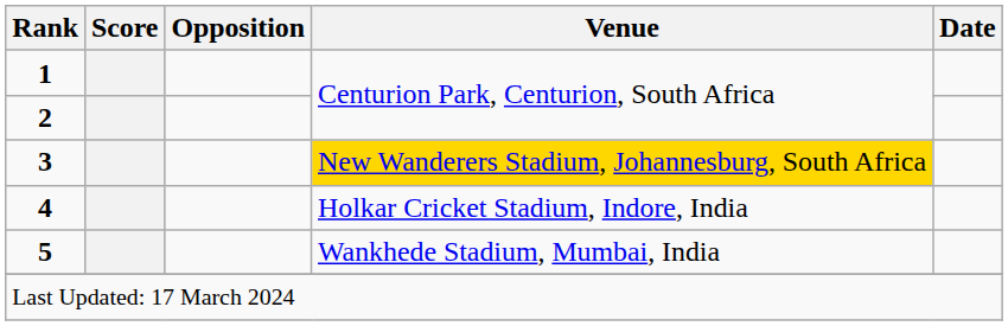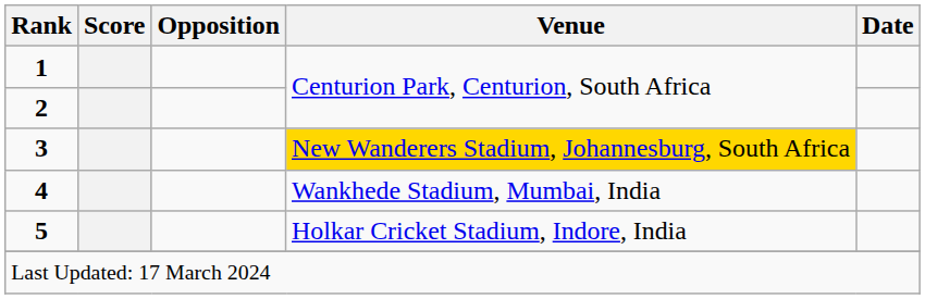 <table class="wikitable plainrowheaders sortable">
 <tr>
 <th scope=col>Rank</th>
 <th scope=col>Score</th>
 <th scope=col>Opposition</th>
 <th scope=col>Venue</th>
 <th scope=col>Date</th>
 </tr>
 <tr>
 <td align=center><strong>1</strong></td>
 <th scope=row style=text-align:center;></th>
 <td></td>
 <td rowspan=2><a href='#'>Centurion Park</a>, <a href='#'>Centurion</a>, South Africa</td>
 <td></td>
 </tr>
 <tr>
 <td align=center><strong>2</strong></td>
 <th scope=row style=text-align:center;></th>
 <td></td>
 <td></td>
 </tr>
 <tr>
 <td align=center><strong>3</strong></td>
 <th scope=row style=text-align:center;></th>
 <td></td>
 <td style="background: gold;"><a href='#'>New Wanderers Stadium</a>, <a href='#'>Johannesburg</a>, South Africa</td>
 <td></td>
 </tr>
 <tr>
 <td align=center><strong>4</strong></td>
 <th scope=row style=text-align:center;></th>
 <td></td>
-<td><a href='#'>Holkar Cricket Stadium</a>, <a href='#'>Indore</a>, India</td>
+<td><a href='#'>Wankhede Stadium</a>, <a href='#'>Mumbai</a>, India</td>
 <td> </td>
 </tr>
 <tr>
 <td align=center><strong>5</strong></td>
 <th scope=row style=text-align:center;></th>
 <td></td>
-<td><a href='#'>Wankhede Stadium</a>, <a href='#'>Mumbai</a>, India</td>
+<td><a href='#'>Holkar Cricket Stadium</a>, <a href='#'>Indore</a>, India</td>
 <td></td>
 </tr>
 <tr>
 </tr>
 <tr class=sortbottom>
 <td colspan=5><small>Last Updated: 17 March 2024</small></td>
 </tr>
 </table>
